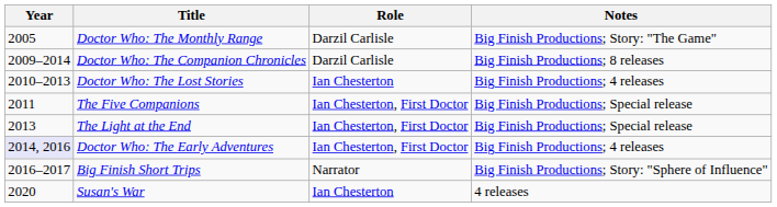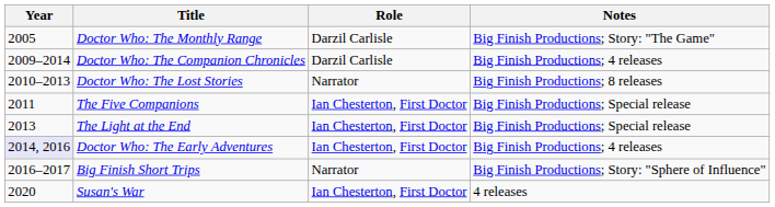 <table class="wikitable sortable">
 <tr>
 <th>Year</th>
 <th>Title</th>
 <th>Role</th>
 <th class="unsortable">Notes</th>
 </tr>
 <tr>
 <td>2005</td>
 <td><em><a href='#'>Doctor Who: The Monthly Range</a></em></td>
 <td>Darzil Carlisle</td>
 <td><a href='#'>Big Finish Productions</a>; Story: "The Game"</td>
 </tr>
 <tr>
 <td>2009–2014</td>
 <td><em><a href='#'>Doctor Who: The Companion Chronicles</a></em></td>
 <td>Darzil Carlisle</td>
-<td><a href='#'>Big Finish Productions</a>; 8 releases</td>
+<td><a href='#'>Big Finish Productions</a>; 4 releases</td>
 </tr>
 <tr>
 <td>2010–2013</td>
 <td><em><a href='#'>Doctor Who: The Lost Stories</a></em></td>
-<td><a href='#'>Ian Chesterton</a></td>
-<td><a href='#'>Big Finish Productions</a>; 4 releases</td>
+<td>Narrator</td>
+<td><a href='#'>Big Finish Productions</a>; 8 releases</td>
 </tr>
 <tr>
 <td>2011</td>
 <td><em><a href='#'>The Five Companions</a></em></td>
 <td><a href='#'>Ian Chesterton</a>, <a href='#'>First Doctor</a></td>
 <td><a href='#'>Big Finish Productions</a>; Special release</td>
 </tr>
 <tr>
 <td>2013</td>
 <td><em><a href='#'>The Light at the End</a></em></td>
 <td><a href='#'>Ian Chesterton</a>, <a href='#'>First Doctor</a></td>
 <td><a href='#'>Big Finish Productions</a>; Special release</td>
 </tr>
 <tr>
 <td style="background: lavender;">2014, 2016</td>
 <td><em><a href='#'>Doctor Who: The Early Adventures</a></em></td>
 <td><a href='#'>Ian Chesterton</a>, <a href='#'>First Doctor</a></td>
 <td><a href='#'>Big Finish Productions</a>; 4 releases</td>
 </tr>
 <tr>
 <td>2016–2017</td>
 <td><em><a href='#'>Big Finish Short Trips</a></em></td>
 <td>Narrator</td>
 <td><a href='#'>Big Finish Productions</a>; Story: "Sphere of Influence"</td>
 </tr>
 <tr>
 <td>2020</td>
 <td><em><a href='#'>Susan's War</a></em></td>
-<td><a href='#'>Ian Chesterton</a></td>
+<td><a href='#'>Ian Chesterton</a>, <a href='#'>First Doctor</a></td>
 <td>4 releases</td>
 </tr>
 </table>
